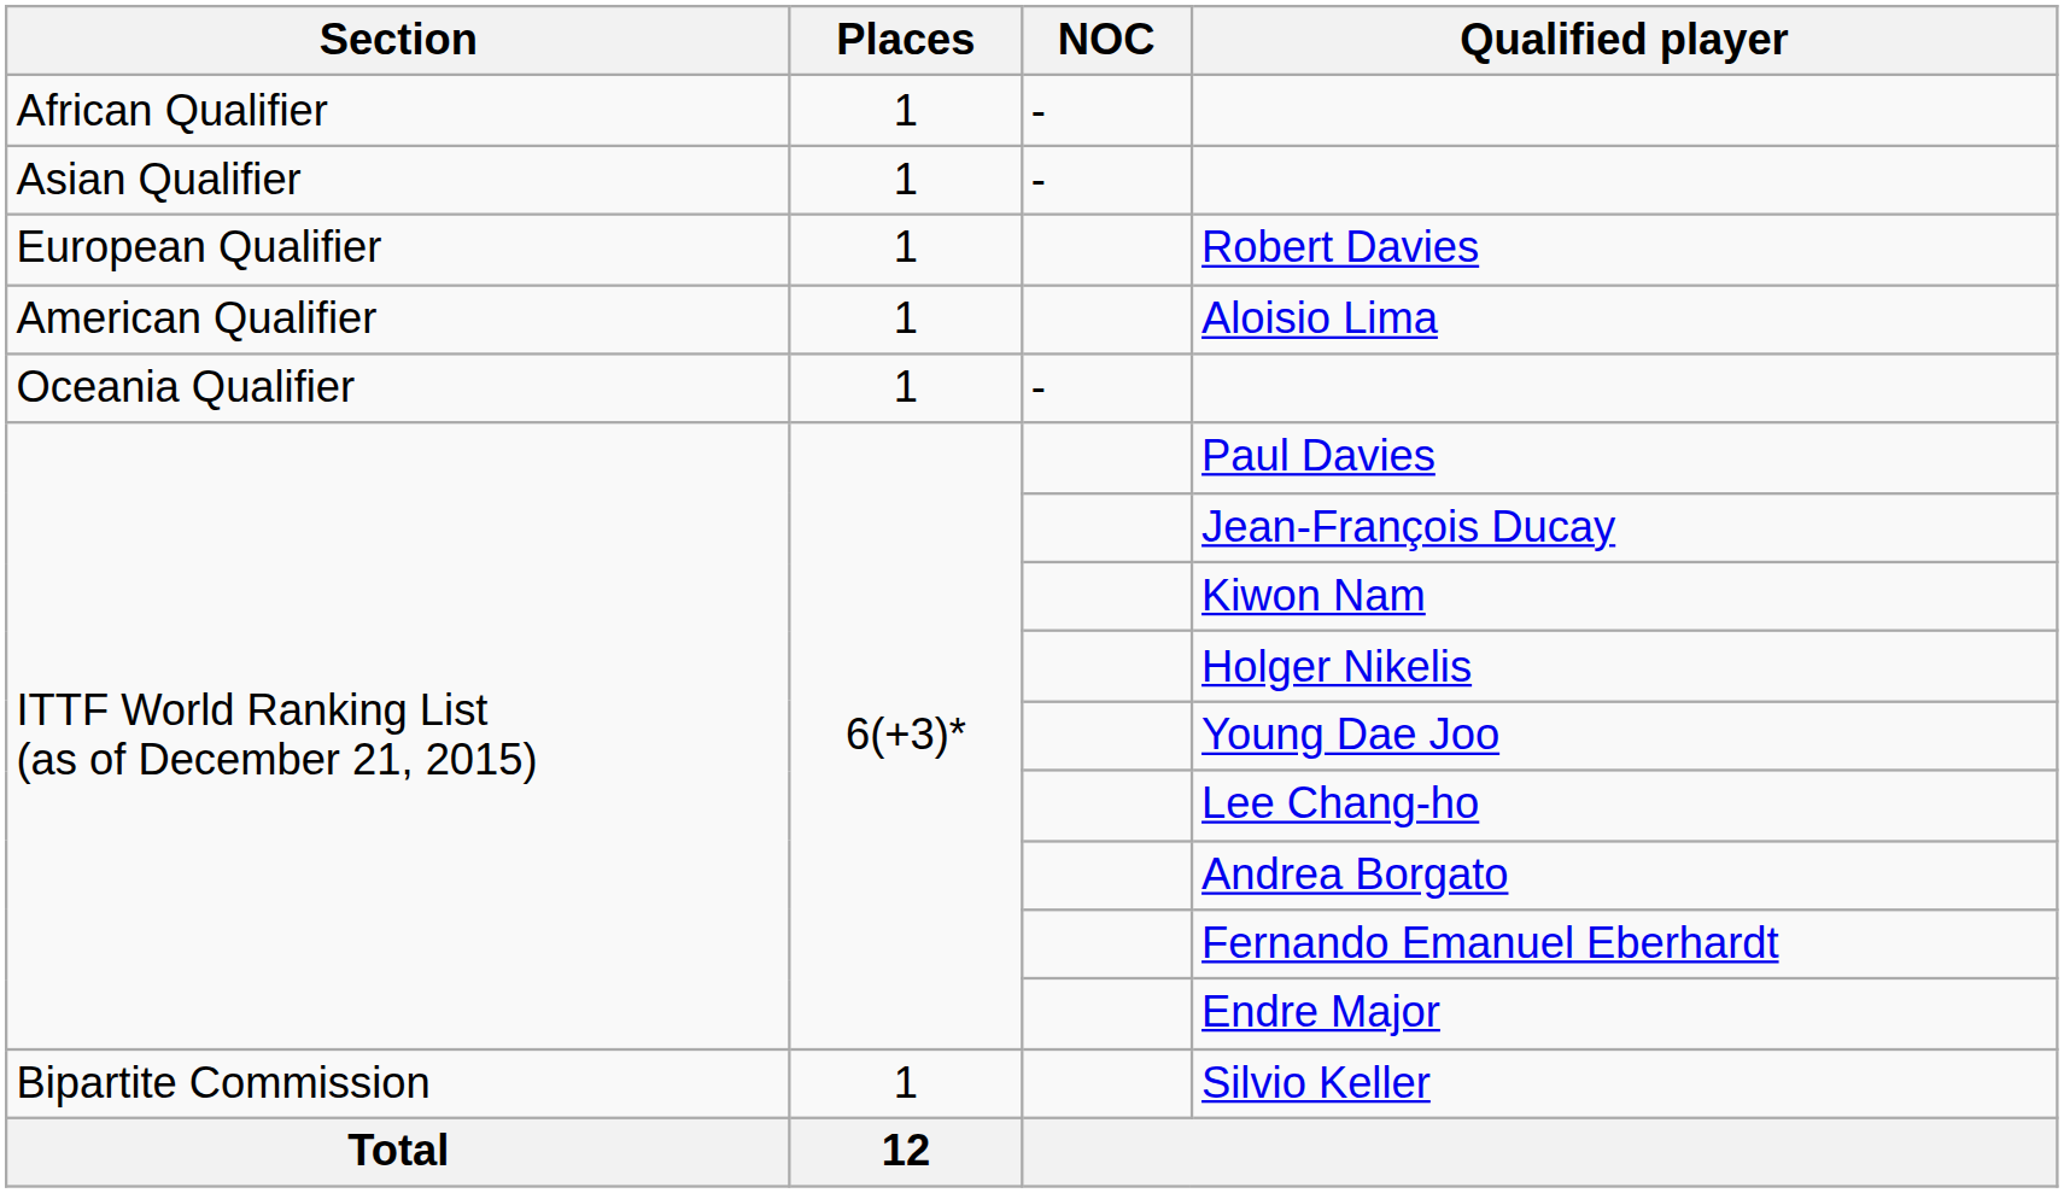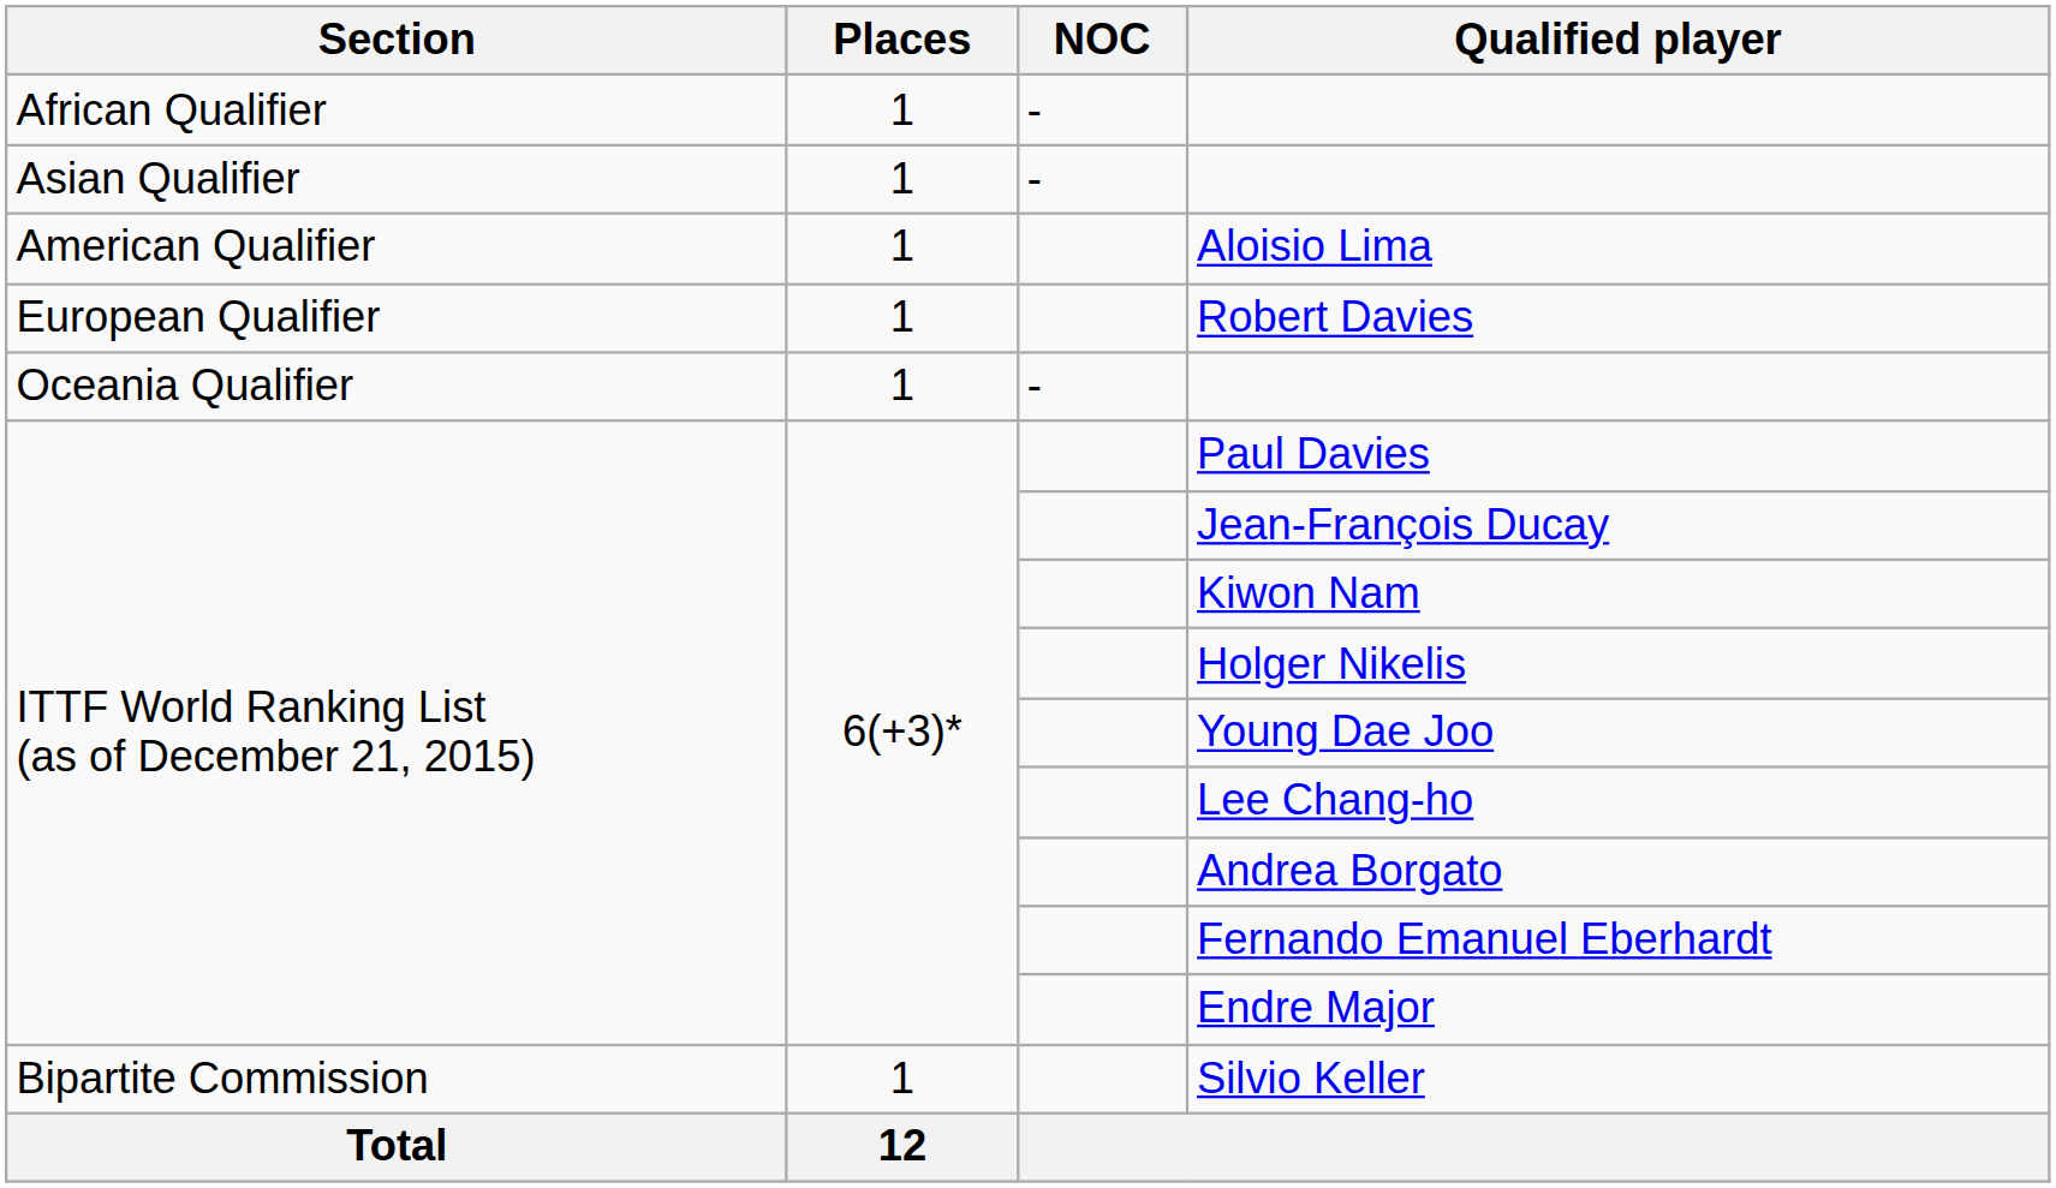 <table class="wikitable"  width=750>
 <tr>
 <th>Section</th>
 <th>Places</th>
 <th>NOC</th>
 <th>Qualified player</th>
 </tr>
 <tr>
 <td>African Qualifier</td>
 <td align=center>1</td>
 <td>-</td>
 <td></td>
 </tr>
 <tr>
 <td>Asian Qualifier</td>
 <td align=center>1</td>
 <td>-</td>
 <td></td>
 </tr>
 <tr>
+<td>American Qualifier</td>
+<td align=center>1</td>
+<td></td>
+<td><a href='#'>Aloisio Lima</a></td>
+</tr>
+<tr>
 <td>European Qualifier</td>
 <td align=center>1</td>
 <td></td>
 <td><a href='#'>Robert Davies</a></td>
-</tr>
-<tr>
-<td>American Qualifier</td>
-<td align=center>1</td>
-<td></td>
-<td><a href='#'>Aloisio Lima</a></td>
 </tr>
 <tr>
 <td>Oceania Qualifier</td>
 <td align=center>1</td>
 <td>-</td>
 <td></td>
 </tr>
 <tr>
 <td rowspan=9>ITTF World Ranking List<br>(as of December 21, 2015)</td>
 <td rowspan=9 align=center>6(+3)*</td>
 <td></td>
 <td><a href='#'>Paul Davies</a></td>
 </tr>
 <tr>
 <td></td>
 <td><a href='#'>Jean-François Ducay</a></td>
 </tr>
 <tr>
 <td></td>
 <td><a href='#'>Kiwon Nam</a></td>
 </tr>
 <tr>
 <td></td>
 <td><a href='#'>Holger Nikelis</a></td>
 </tr>
 <tr>
 <td></td>
 <td><a href='#'>Young Dae Joo</a></td>
 </tr>
 <tr>
 <td></td>
 <td><a href='#'>Lee Chang-ho</a></td>
 </tr>
 <tr>
 <td></td>
 <td><a href='#'>Andrea Borgato</a></td>
 </tr>
 <tr>
 <td></td>
 <td><a href='#'>Fernando Emanuel Eberhardt</a></td>
 </tr>
 <tr>
 <td></td>
 <td><a href='#'>Endre Major</a></td>
 </tr>
 <tr>
 <td>Bipartite Commission</td>
 <td align=center>1</td>
 <td></td>
 <td><a href='#'>Silvio Keller</a></td>
 </tr>
 <tr>
 <th>Total</th>
 <th>12</th>
 <th colspan=2></th>
 </tr>
 </table>
